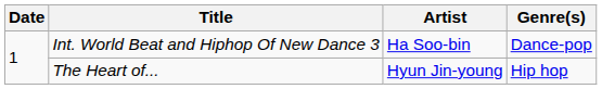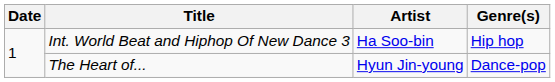 <table class="wikitable" style="text-align: left;">
 <tr>
 <th>Date</th>
 <th>Title</th>
 <th>Artist</th>
 <th>Genre(s)</th>
 </tr>
 <tr>
 <td rowspan="2">1</td>
 <td><em>Int. World Beat and Hiphop Of New Dance 3</em></td>
 <td><a href='#'>Ha Soo-bin</a></td>
-<td><a href='#'>Dance-pop</a></td>
+<td><a href='#'>Hip hop</a></td>
 </tr>
 <tr>
 <td><em>The Heart of...</em></td>
 <td><a href='#'>Hyun Jin-young</a></td>
-<td><a href='#'>Hip hop</a></td>
+<td><a href='#'>Dance-pop</a></td>
 </tr>
 </table>
